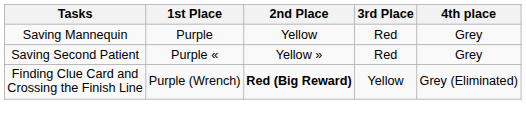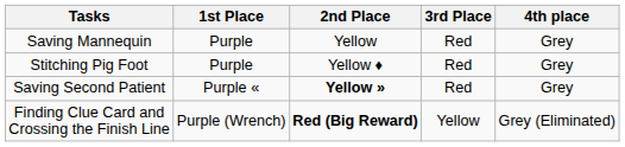 <table class="wikitable" align="center" style="text-align:center">
 <tr>
 <th>Tasks</th>
 <th>1st Place</th>
 <th>2nd Place</th>
 <th>3rd Place</th>
 <th>4th place</th>
 </tr>
 <tr>
 <td>Saving Mannequin</td>
 <td><span>Purple</span></td>
 <td><span>Yellow</span></td>
 <td><span>Red</span></td>
 <td><span>Grey</span></td>
 </tr>
 <tr>
+<td>Stitching Pig Foot</td>
+<td><span>Purple</span></td>
+<td><span>Yellow</span> <span>♦</span></td>
+<td><span>Red</span></td>
+<td><span>Grey</span></td>
+</tr>
+<tr>
 <td>Saving Second Patient</td>
 <td><span>Purple</span> <span>«</span></td>
-<td><span>Yellow</span> <span>»</span></td>
+<td><strong><span>Yellow</span> <span>»</span></strong></td>
 <td><span>Red</span></td>
 <td><span>Grey</span></td>
 </tr>
 <tr>
 <td>Finding Clue Card and<br> Crossing the Finish Line</td>
 <td><span>Purple (Wrench)</span></td>
 <td><strong><span>Red (Big Reward)</span></strong></td>
 <td><span>Yellow</span></td>
 <td><span>Grey (Eliminated)</span></td>
 </tr>
 </table>
